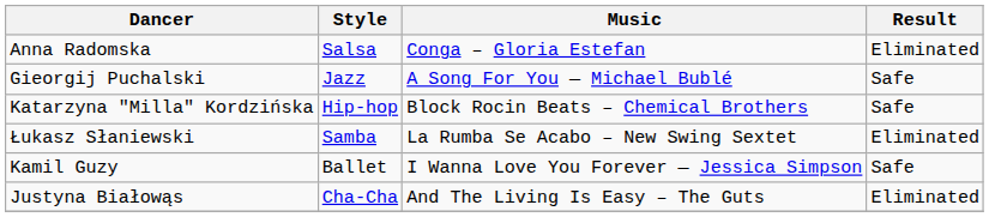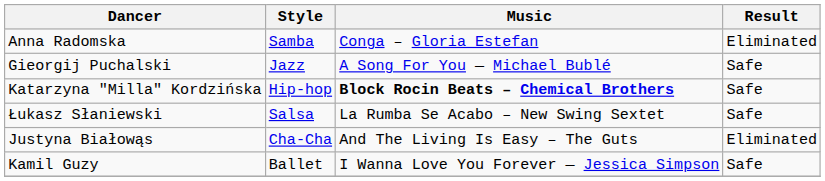 <table class="wikitable">
 <tr>
 <th>Dancer</th>
 <th>Style</th>
 <th>Music</th>
 <th>Result</th>
 </tr>
 <tr>
 <td>Anna Radomska</td>
-<td><a href='#'>Salsa</a></td>
+<td><a href='#'>Samba</a></td>
 <td><a href='#'>Conga</a> – <a href='#'>Gloria Estefan</a></td>
 <td>Eliminated</td>
 </tr>
 <tr>
 <td>Gieorgij Puchalski</td>
 <td><a href='#'>Jazz</a></td>
 <td><a href='#'>A Song For You</a> — <a href='#'>Michael Bublé</a></td>
 <td>Safe</td>
 </tr>
 <tr>
 <td>Katarzyna "Milla" Kordzińska</td>
 <td><a href='#'>Hip-hop</a></td>
-<td>Block Rocin Beats – <a href='#'>Chemical Brothers</a></td>
+<td><strong>Block Rocin Beats – <a href='#'>Chemical Brothers</a></strong></td>
 <td>Safe</td>
 </tr>
 <tr>
 <td>Łukasz Słaniewski</td>
-<td><a href='#'>Samba</a></td>
+<td><a href='#'>Salsa</a></td>
 <td>La Rumba Se Acabo – New Swing Sextet</td>
+<td>Safe</td>
+</tr>
+<tr>
+<td>Justyna Białowąs</td>
+<td><a href='#'>Cha-Cha</a></td>
+<td>And The Living Is Easy – The Guts</td>
 <td>Eliminated</td>
 </tr>
 <tr>
 <td>Kamil Guzy</td>
 <td>Ballet</td>
 <td>I Wanna Love You Forever — <a href='#'>Jessica Simpson</a></td>
 <td>Safe</td>
 </tr>
 <tr>
-<td>Justyna Białowąs</td>
-<td><a href='#'>Cha-Cha</a></td>
-<td>And The Living Is Easy – The Guts</td>
-<td>Eliminated</td>
-</tr>
-<tr>
 </tr>
 </table>
